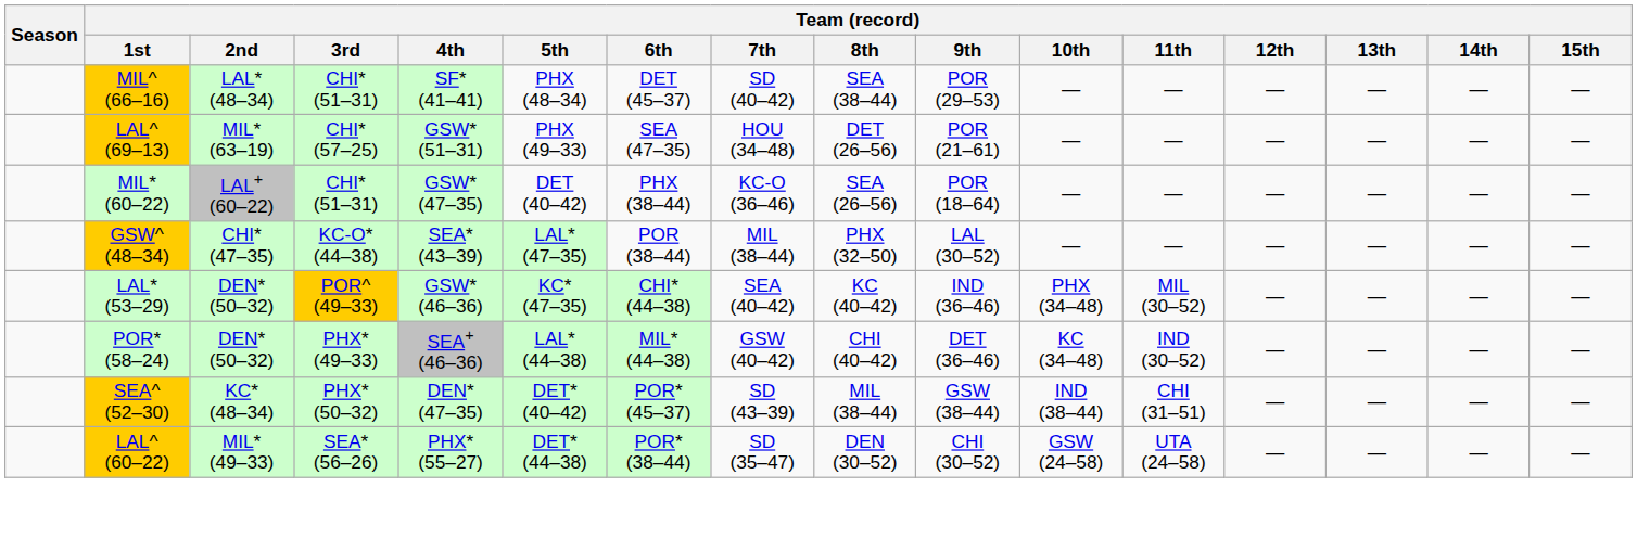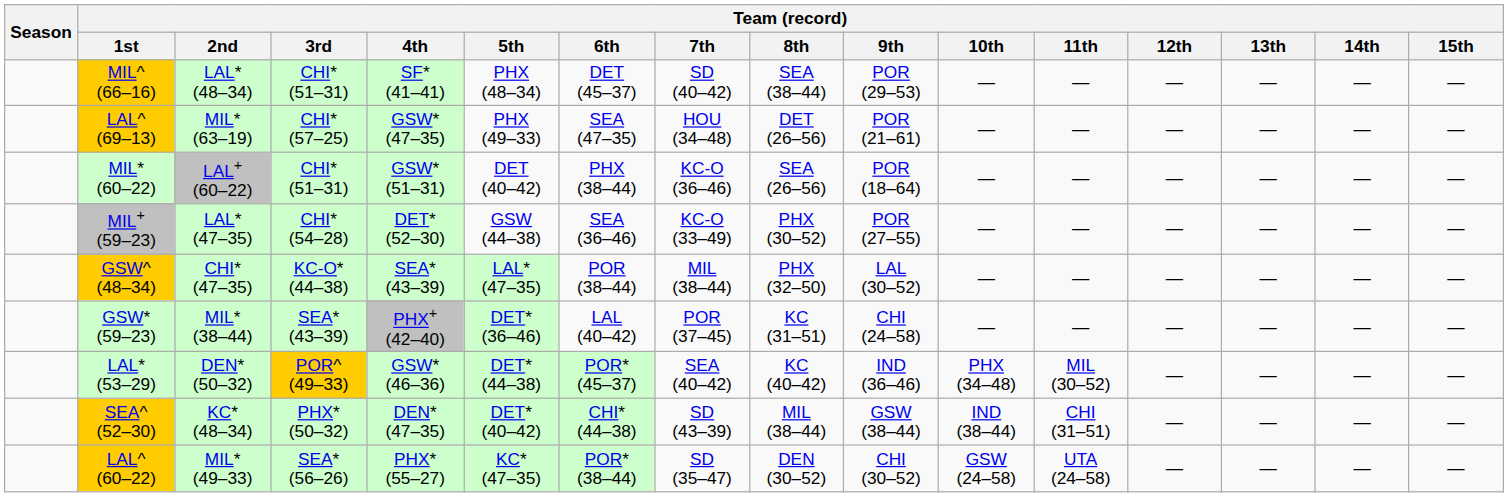 <table class="wikitable" style="text-align:center; font-size:90%">
 <tr>
 <th rowspan="2" width=55px>Season</th>
 <th colspan="15">Team (record)</th>
 </tr>
 <tr>
 <th width=85px>1st</th>
 <th width=85px>2nd</th>
 <th width=85px>3rd</th>
 <th width=85px>4th</th>
 <th width=85px>5th</th>
 <th width=85px>6th</th>
 <th width=85px>7th</th>
 <th width=85px>8th</th>
 <th width=85px>9th</th>
 <th width=85px>10th</th>
 <th width=85px>11th</th>
 <th width=85px>12th</th>
 <th width=85px>13th</th>
 <th width=85px>14th</th>
 <th width=85px>15th</th>
 </tr>
 <tr>
 <td></td>
 <td bgcolor=#FFCC00><a href='#'>MIL</a>^<br>(66–16)</td>
 <td bgcolor=#CCFFCC><a href='#'>LAL</a>*<br>(48–34)</td>
 <td bgcolor=#CCFFCC><a href='#'>CHI</a>*<br>(51–31)</td>
 <td bgcolor=#CCFFCC><a href='#'>SF</a>*<br>(41–41)</td>
 <td><a href='#'>PHX</a><br>(48–34)</td>
 <td><a href='#'>DET</a><br>(45–37)</td>
 <td><a href='#'>SD</a><br>(40–42)</td>
 <td><a href='#'>SEA</a><br>(38–44)</td>
 <td><a href='#'>POR</a><br>(29–53)</td>
 <td>—</td>
 <td>—</td>
 <td>—</td>
 <td>—</td>
 <td>—</td>
 <td>—</td>
 </tr>
 <tr>
 <td></td>
 <td bgcolor=#FFCC00><a href='#'>LAL</a>^<br>(69–13)</td>
 <td bgcolor=#CCFFCC><a href='#'>MIL</a>*<br>(63–19)</td>
 <td bgcolor=#CCFFCC><a href='#'>CHI</a>*<br>(57–25)</td>
-<td bgcolor=#CCFFCC><a href='#'>GSW</a>*<br>(51–31)</td>
+<td bgcolor=#CCFFCC><a href='#'>GSW</a>*<br>(47–35)</td>
 <td><a href='#'>PHX</a><br>(49–33)</td>
 <td><a href='#'>SEA</a><br>(47–35)</td>
 <td><a href='#'>HOU</a><br>(34–48)</td>
 <td><a href='#'>DET</a><br>(26–56)</td>
 <td><a href='#'>POR</a><br>(21–61)</td>
 <td>—</td>
 <td>—</td>
 <td>—</td>
 <td>—</td>
 <td>—</td>
 <td>—</td>
 </tr>
 <tr>
 <td></td>
 <td bgcolor=#CCFFCC><a href='#'>MIL</a>*<br>(60–22)</td>
 <td bgcolor=#C0C0C0><a href='#'>LAL</a><sup>+</sup><br>(60–22)</td>
 <td bgcolor=#CCFFCC><a href='#'>CHI</a>*<br>(51–31)</td>
-<td bgcolor=#CCFFCC><a href='#'>GSW</a>*<br>(47–35)</td>
+<td bgcolor=#CCFFCC><a href='#'>GSW</a>*<br>(51–31)</td>
 <td><a href='#'>DET</a><br>(40–42)</td>
 <td><a href='#'>PHX</a><br>(38–44)</td>
 <td><a href='#'>KC-O</a><br>(36–46)</td>
 <td><a href='#'>SEA</a><br>(26–56)</td>
 <td><a href='#'>POR</a><br>(18–64)</td>
+<td>—</td>
+<td>—</td>
+<td>—</td>
+<td>—</td>
+<td>—</td>
+<td>—</td>
+</tr>
+<tr>
+<td></td>
+<td bgcolor=#C0C0C0><a href='#'>MIL</a><sup>+</sup><br>(59–23)</td>
+<td bgcolor=#CCFFCC><a href='#'>LAL</a>*<br>(47–35)</td>
+<td bgcolor=#CCFFCC><a href='#'>CHI</a>*<br>(54–28)</td>
+<td bgcolor=#CCFFCC><a href='#'>DET</a>*<br>(52–30)</td>
+<td><a href='#'>GSW</a><br>(44–38)</td>
+<td><a href='#'>SEA</a><br>(36–46)</td>
+<td><a href='#'>KC-O</a><br>(33–49)</td>
+<td><a href='#'>PHX</a><br>(30–52)</td>
+<td><a href='#'>POR</a><br>(27–55)</td>
 <td>—</td>
 <td>—</td>
 <td>—</td>
 <td>—</td>
 <td>—</td>
 <td>—</td>
 </tr>
 <tr>
 <td></td>
 <td bgcolor=#FFCC00><a href='#'>GSW</a>^<br>(48–34)</td>
 <td bgcolor=#CCFFCC><a href='#'>CHI</a>*<br>(47–35)</td>
 <td bgcolor=#CCFFCC><a href='#'>KC-O</a>* (44–38)</td>
 <td bgcolor=#CCFFCC><a href='#'>SEA</a>*<br>(43–39)</td>
 <td bgcolor=#CCFFCC><a href='#'>LAL</a>*<br>(47–35)</td>
 <td><a href='#'>POR</a><br>(38–44)</td>
 <td><a href='#'>MIL</a><br>(38–44)</td>
 <td><a href='#'>PHX</a><br>(32–50)</td>
 <td><a href='#'>LAL</a><br>(30–52)</td>
 <td>—</td>
 <td>—</td>
 <td>—</td>
 <td>—</td>
 <td>—</td>
 <td>—</td>
 </tr>
 <tr>
 <td></td>
+<td bgcolor=#CCFFCC><a href='#'>GSW</a>*<br>(59–23)</td>
+<td bgcolor=#CCFFCC><a href='#'>MIL</a>*<br>(38–44)</td>
+<td bgcolor=#CCFFCC><a href='#'>SEA</a>*<br>(43–39)</td>
+<td bgcolor=#C0C0C0><a href='#'>PHX</a><sup>+</sup><br>(42–40)</td>
+<td bgcolor=#CCFFCC><a href='#'>DET</a>*<br>(36–46)</td>
+<td><a href='#'>LAL</a><br>(40–42)</td>
+<td><a href='#'>POR</a><br>(37–45)</td>
+<td><a href='#'>KC</a><br>(31–51)</td>
+<td><a href='#'>CHI</a><br>(24–58)</td>
+<td>—</td>
+<td>—</td>
+<td>—</td>
+<td>—</td>
+<td>—</td>
+<td>—</td>
+</tr>
+<tr>
+<td></td>
 <td bgcolor=#CCFFCC><a href='#'>LAL</a>*<br>(53–29)</td>
 <td bgcolor=#CCFFCC><a href='#'>DEN</a>*<br>(50–32)</td>
 <td bgcolor=#FFCC00><a href='#'>POR</a>^<br>(49–33)</td>
 <td bgcolor=#CCFFCC><a href='#'>GSW</a>*<br>(46–36)</td>
-<td bgcolor=#CCFFCC><a href='#'>KC</a>*<br>(47–35)</td>
-<td bgcolor=#CCFFCC><a href='#'>CHI</a>*<br>(44–38)</td>
+<td bgcolor=#CCFFCC><a href='#'>DET</a>*<br>(44–38)</td>
+<td bgcolor=#CCFFCC><a href='#'>POR</a>*<br>(45–37)</td>
 <td><a href='#'>SEA</a><br>(40–42)</td>
 <td><a href='#'>KC</a><br>(40–42)</td>
 <td><a href='#'>IND</a><br>(36–46)</td>
 <td><a href='#'>PHX</a><br>(34–48)</td>
 <td><a href='#'>MIL</a><br>(30–52)</td>
 <td>—</td>
 <td>—</td>
 <td>—</td>
 <td>—</td>
 </tr>
 <tr>
 <td></td>
-<td bgcolor=#CCFFCC><a href='#'>POR</a>*<br>(58–24)</td>
-<td bgcolor=#CCFFCC><a href='#'>DEN</a>*<br>(50–32)</td>
-<td bgcolor=#CCFFCC><a href='#'>PHX</a>*<br>(49–33)</td>
-<td bgcolor=#C0C0C0><a href='#'>SEA</a><sup>+</sup><br>(46–36)</td>
-<td bgcolor=#CCFFCC><a href='#'>LAL</a>*<br>(44–38)</td>
-<td bgcolor=#CCFFCC><a href='#'>MIL</a>*<br>(44–38)</td>
-<td><a href='#'>GSW</a><br>(40–42)</td>
-<td><a href='#'>CHI</a><br>(40–42)</td>
-<td><a href='#'>DET</a><br>(36–46)</td>
-<td><a href='#'>KC</a><br>(34–48)</td>
-<td><a href='#'>IND</a><br>(30–52)</td>
-<td>—</td>
-<td>—</td>
-<td>—</td>
-<td>—</td>
-</tr>
-<tr>
-<td></td>
 <td bgcolor=#FFCC00><a href='#'>SEA</a>^<br>(52–30)</td>
 <td bgcolor=#CCFFCC><a href='#'>KC</a>*<br>(48–34)</td>
 <td bgcolor=#CCFFCC><a href='#'>PHX</a>*<br>(50–32)</td>
 <td bgcolor=#CCFFCC><a href='#'>DEN</a>*<br>(47–35)</td>
 <td bgcolor=#CCFFCC><a href='#'>DET</a>*<br>(40–42)</td>
-<td bgcolor=#CCFFCC><a href='#'>POR</a>*<br>(45–37)</td>
+<td bgcolor=#CCFFCC><a href='#'>CHI</a>*<br>(44–38)</td>
 <td><a href='#'>SD</a><br>(43–39)</td>
 <td><a href='#'>MIL</a><br>(38–44)</td>
 <td><a href='#'>GSW</a><br>(38–44)</td>
 <td><a href='#'>IND</a><br>(38–44)</td>
 <td><a href='#'>CHI</a><br>(31–51)</td>
 <td>—</td>
 <td>—</td>
 <td>—</td>
 <td>—</td>
 </tr>
 <tr>
 <td></td>
 <td bgcolor=#FFCC00><a href='#'>LAL</a>^<br>(60–22)</td>
 <td bgcolor=#CCFFCC><a href='#'>MIL</a>*<br>(49–33)</td>
 <td bgcolor=#CCFFCC><a href='#'>SEA</a>*<br>(56–26)</td>
 <td bgcolor=#CCFFCC><a href='#'>PHX</a>*<br>(55–27)</td>
-<td bgcolor=#CCFFCC><a href='#'>DET</a>*<br>(44–38)</td>
+<td bgcolor=#CCFFCC><a href='#'>KC</a>*<br>(47–35)</td>
 <td bgcolor=#CCFFCC><a href='#'>POR</a>*<br>(38–44)</td>
 <td><a href='#'>SD</a><br>(35–47)</td>
 <td><a href='#'>DEN</a><br>(30–52)</td>
 <td><a href='#'>CHI</a><br>(30–52)</td>
 <td><a href='#'>GSW</a><br>(24–58)</td>
 <td><a href='#'>UTA</a><br>(24–58)</td>
 <td>—</td>
 <td>—</td>
 <td>—</td>
 <td>—</td>
 </tr>
 </table>
